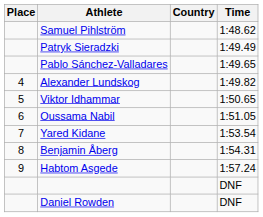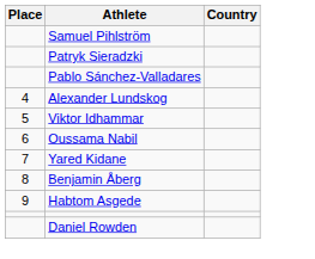 <table class="wikitable">
 <tr>
 <th>Place</th>
 <th>Athlete</th>
 <th>Country</th>
-<th>Time</th>
 </tr>
 <tr>
 <td align=center></td>
 <td><a href='#'>Samuel Pihlström</a></td>
 <td></td>
-<td>1:48.62</td>
 </tr>
 <tr>
 <td align=center></td>
 <td><a href='#'>Patryk Sieradzki</a></td>
 <td></td>
-<td>1:49.49</td>
 </tr>
 <tr>
 <td align=center></td>
 <td><a href='#'>Pablo Sánchez-Valladares</a></td>
 <td></td>
-<td>1:49.65</td>
 </tr>
 <tr>
 <td align=center>4</td>
 <td><a href='#'>Alexander Lundskog</a></td>
 <td></td>
-<td>1:49.82</td>
 </tr>
 <tr>
 <td align=center>5</td>
 <td><a href='#'>Viktor Idhammar</a></td>
 <td></td>
-<td>1:50.65</td>
 </tr>
 <tr>
 <td align=center>6</td>
 <td><a href='#'>Oussama Nabil</a></td>
 <td></td>
-<td>1:51.05</td>
 </tr>
 <tr>
 <td align=center>7</td>
 <td><a href='#'>Yared Kidane</a></td>
 <td></td>
-<td>1:53.54</td>
 </tr>
 <tr>
 <td align=center>8</td>
 <td><a href='#'>Benjamin Åberg</a></td>
 <td></td>
-<td>1:54.31</td>
 </tr>
 <tr>
 <td align=center>9</td>
 <td><a href='#'>Habtom Asgede</a></td>
 <td></td>
-<td>1:57.24</td>
 </tr>
 <tr>
 <td align=center></td>
 <td></td>
 <td></td>
-<td>DNF</td>
 </tr>
 <tr>
 <td align=center></td>
 <td><a href='#'>Daniel Rowden</a></td>
 <td></td>
-<td>DNF</td>
 </tr>
 </table>
